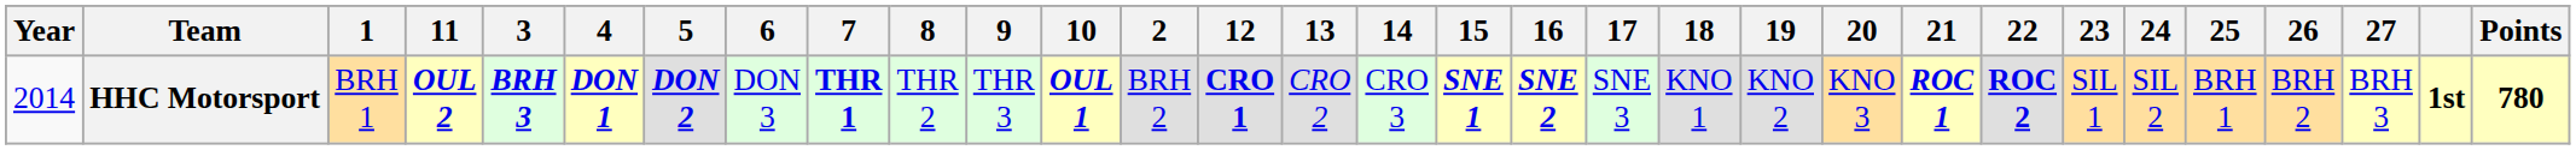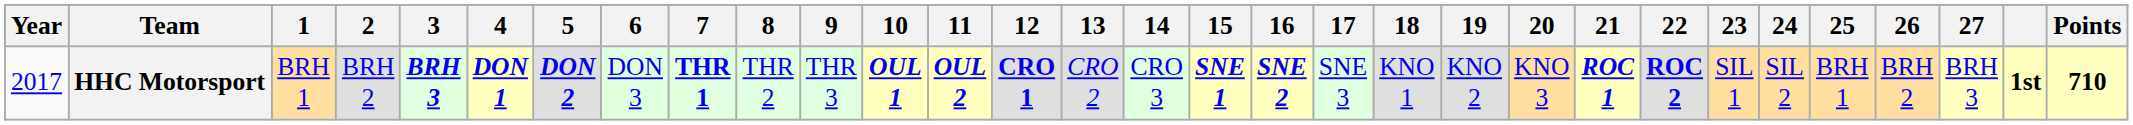 <table class="wikitable" style="text-align:center; font-size:85%">
 <tr>
 <th>Year</th>
 <th>Team</th>
 <th>1</th>
-<th>11</th>
+<th>2</th>
 <th>3</th>
 <th>4</th>
 <th>5</th>
 <th>6</th>
 <th>7</th>
 <th>8</th>
 <th>9</th>
 <th>10</th>
-<th>2</th>
+<th>11</th>
 <th>12</th>
 <th>13</th>
 <th>14</th>
 <th>15</th>
 <th>16</th>
 <th>17</th>
 <th>18</th>
 <th>19</th>
 <th>20</th>
 <th>21</th>
 <th>22</th>
 <th>23</th>
 <th>24</th>
 <th>25</th>
 <th>26</th>
 <th>27</th>
 <th></th>
 <th>Points</th>
 </tr>
 <tr>
-<td><a href='#'>2014</a></td>
+<td><a href='#'>2017</a></td>
 <th>HHC Motorsport</th>
 <td style="background:#FFDF9F;"><a href='#'>BRH<br>1</a><br></td>
-<td style="background:#FFFFBF;"><strong><em><a href='#'>OUL<br>2</a></em></strong><br></td>
+<td style="background:#DFDFDF;"><a href='#'>BRH<br>2</a><br></td>
 <td style="background:#DFFFDF;"><strong><em><a href='#'>BRH<br>3</a></em><br></strong></td>
 <td style="background:#FFFFBF;"><strong><em><a href='#'>DON<br>1</a></em></strong><br></td>
 <td style="background:#DFDFDF;"><strong><em><a href='#'>DON<br>2</a></em></strong><br></td>
 <td style="background:#DFFFDF;"><a href='#'>DON<br>3</a><br></td>
 <td style="background:#DFFFDF;"><strong><a href='#'>THR<br>1</a></strong><br></td>
 <td style="background:#DFFFDF;"><a href='#'>THR<br>2</a><br></td>
 <td style="background:#DFFFDF;"><a href='#'>THR<br>3</a><br></td>
 <td style="background:#FFFFBF;"><strong><em><a href='#'>OUL<br>1</a></em></strong><br></td>
-<td style="background:#DFDFDF;"><a href='#'>BRH<br>2</a><br></td>
+<td style="background:#FFFFBF;"><strong><em><a href='#'>OUL<br>2</a></em></strong><br></td>
 <td style="background:#DFDFDF;"><strong><a href='#'>CRO<br>1</a></strong><br></td>
 <td style="background:#DFDFDF;"><em><a href='#'>CRO<br>2</a></em><br></td>
 <td style="background:#DFFFDF;"><a href='#'>CRO<br>3</a><br></td>
 <td style="background:#FFFFBF;"><strong><em><a href='#'>SNE<br>1</a></em></strong><br></td>
 <td style="background:#FFFFBF;"><strong><em><a href='#'>SNE<br>2</a></em></strong><br></td>
 <td style="background:#DFFFDF;"><a href='#'>SNE<br>3</a><br></td>
 <td style="background:#DFDFDF;"><a href='#'>KNO<br>1</a><br></td>
 <td style="background:#DFDFDF;"><a href='#'>KNO<br>2</a><br></td>
 <td style="background:#FFDF9F;"><a href='#'>KNO<br>3</a><br></td>
 <td style="background:#FFFFBF;"><strong><em><a href='#'>ROC<br>1</a></em></strong><br></td>
 <td style="background:#DFDFDF;"><strong><a href='#'>ROC<br>2</a></strong><br></td>
 <td style="background:#FFDF9F;"><a href='#'>SIL<br>1</a><br></td>
 <td style="background:#FFDF9F;"><a href='#'>SIL<br>2</a><br></td>
 <td style="background:#FFDF9F;"><a href='#'>BRH<br>1</a><br></td>
 <td style="background:#FFDF9F;"><a href='#'>BRH<br>2</a><br></td>
 <td style="background:#FFFFBF;"><a href='#'>BRH<br>3</a><br></td>
 <th style="background:#FFFFBF">1st</th>
-<th style="background:#FFFFBF">780</th>
+<th style="background:#FFFFBF">710</th>
 </tr>
 </table>
